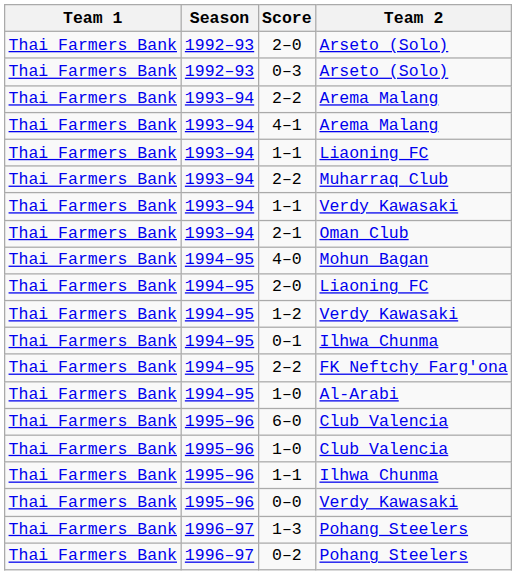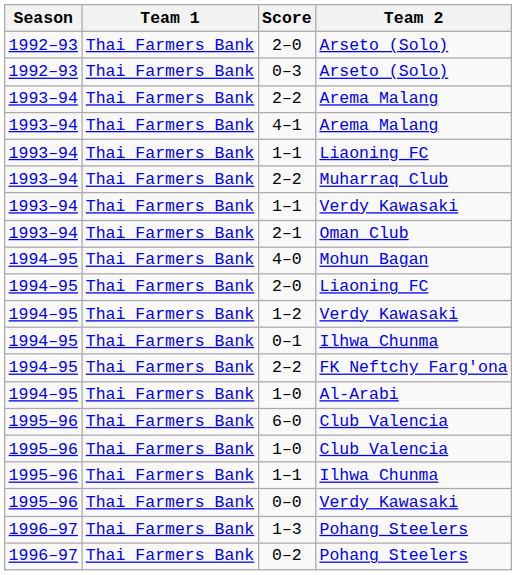 <table class="wikitable">
 <tr>
+<th>Season</th>
 <th>Team 1</th>
-<th>Season</th>
 <th>Score</th>
 <th>Team 2</th>
 </tr>
 <tr>
+<td><a href='#'>1992–93</a></td>
 <td> <a href='#'>Thai Farmers Bank</a></td>
-<td><a href='#'>1992–93</a></td>
 <td style="text-align: center">2–0</td>
 <td> <a href='#'>Arseto (Solo)</a></td>
 </tr>
 <tr>
+<td><a href='#'>1992–93</a></td>
 <td> <a href='#'>Thai Farmers Bank</a></td>
-<td><a href='#'>1992–93</a></td>
 <td style="text-align: center">0–3</td>
 <td> <a href='#'>Arseto (Solo)</a></td>
 </tr>
 <tr>
+<td><a href='#'>1993–94</a></td>
 <td> <a href='#'>Thai Farmers Bank</a></td>
-<td><a href='#'>1993–94</a></td>
 <td style="text-align: center">2–2</td>
 <td> <a href='#'>Arema Malang</a></td>
 </tr>
 <tr>
+<td><a href='#'>1993–94</a></td>
 <td> <a href='#'>Thai Farmers Bank</a></td>
-<td><a href='#'>1993–94</a></td>
 <td style="text-align: center">4–1</td>
 <td> <a href='#'>Arema Malang</a></td>
 </tr>
 <tr>
+<td><a href='#'>1993–94</a></td>
 <td> <a href='#'>Thai Farmers Bank</a></td>
-<td><a href='#'>1993–94</a></td>
 <td style="text-align: center">1–1</td>
 <td> <a href='#'>Liaoning FC</a></td>
 </tr>
 <tr>
+<td><a href='#'>1993–94</a></td>
 <td> <a href='#'>Thai Farmers Bank</a></td>
-<td><a href='#'>1993–94</a></td>
 <td style="text-align: center">2–2</td>
 <td> <a href='#'>Muharraq Club</a></td>
 </tr>
 <tr>
+<td><a href='#'>1993–94</a></td>
 <td> <a href='#'>Thai Farmers Bank</a></td>
-<td><a href='#'>1993–94</a></td>
 <td style="text-align: center">1–1</td>
 <td> <a href='#'>Verdy Kawasaki</a></td>
 </tr>
 <tr>
+<td><a href='#'>1993–94</a></td>
 <td> <a href='#'>Thai Farmers Bank</a></td>
-<td><a href='#'>1993–94</a></td>
 <td style="text-align: center">2–1</td>
 <td> <a href='#'>Oman Club</a></td>
 </tr>
 <tr>
+<td><a href='#'>1994–95</a></td>
 <td> <a href='#'>Thai Farmers Bank</a></td>
-<td><a href='#'>1994–95</a></td>
 <td style="text-align: center">4–0</td>
 <td> <a href='#'>Mohun Bagan</a></td>
 </tr>
 <tr>
+<td><a href='#'>1994–95</a></td>
 <td> <a href='#'>Thai Farmers Bank</a></td>
-<td><a href='#'>1994–95</a></td>
 <td style="text-align: center">2–0</td>
 <td> <a href='#'>Liaoning FC</a></td>
 </tr>
 <tr>
+<td><a href='#'>1994–95</a></td>
 <td> <a href='#'>Thai Farmers Bank</a></td>
-<td><a href='#'>1994–95</a></td>
 <td style="text-align: center">1–2</td>
 <td> <a href='#'>Verdy Kawasaki</a></td>
 </tr>
 <tr>
+<td><a href='#'>1994–95</a></td>
 <td> <a href='#'>Thai Farmers Bank</a></td>
-<td><a href='#'>1994–95</a></td>
 <td style="text-align: center">0–1</td>
 <td> <a href='#'>Ilhwa Chunma</a></td>
 </tr>
 <tr>
+<td><a href='#'>1994–95</a></td>
 <td> <a href='#'>Thai Farmers Bank</a></td>
-<td><a href='#'>1994–95</a></td>
 <td style="text-align: center">2–2</td>
 <td> <a href='#'>FK Neftchy Farg'ona</a></td>
 </tr>
 <tr>
+<td><a href='#'>1994–95</a></td>
 <td> <a href='#'>Thai Farmers Bank</a></td>
-<td><a href='#'>1994–95</a></td>
 <td style="text-align: center">1–0</td>
 <td> <a href='#'>Al-Arabi</a></td>
 </tr>
 <tr>
+<td><a href='#'>1995–96</a></td>
 <td> <a href='#'>Thai Farmers Bank</a></td>
-<td><a href='#'>1995–96</a></td>
 <td style="text-align: center">6–0</td>
 <td> <a href='#'>Club Valencia</a></td>
 </tr>
 <tr>
+<td><a href='#'>1995–96</a></td>
 <td> <a href='#'>Thai Farmers Bank</a></td>
-<td><a href='#'>1995–96</a></td>
 <td style="text-align: center">1–0</td>
 <td> <a href='#'>Club Valencia</a></td>
 </tr>
 <tr>
+<td><a href='#'>1995–96</a></td>
 <td> <a href='#'>Thai Farmers Bank</a></td>
-<td><a href='#'>1995–96</a></td>
 <td style="text-align: center">1–1</td>
 <td> <a href='#'>Ilhwa Chunma</a></td>
 </tr>
 <tr>
+<td><a href='#'>1995–96</a></td>
 <td> <a href='#'>Thai Farmers Bank</a></td>
-<td><a href='#'>1995–96</a></td>
 <td style="text-align: center">0–0</td>
 <td> <a href='#'>Verdy Kawasaki</a></td>
 </tr>
 <tr>
+<td><a href='#'>1996–97</a></td>
 <td> <a href='#'>Thai Farmers Bank</a></td>
-<td><a href='#'>1996–97</a></td>
 <td style="text-align: center">1–3</td>
 <td> <a href='#'>Pohang Steelers</a></td>
 </tr>
 <tr>
+<td><a href='#'>1996–97</a></td>
 <td> <a href='#'>Thai Farmers Bank</a></td>
-<td><a href='#'>1996–97</a></td>
 <td style="text-align: center">0–2</td>
 <td> <a href='#'>Pohang Steelers</a></td>
 </tr>
 </table>
